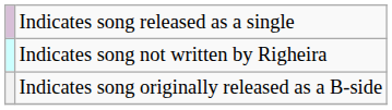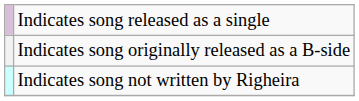 <table class="wikitable" style="font-size:90%;">
 <tr>
 <th scope="row" style="background-color:#D8BFD8"></th>
 <td>Indicates song released as a single</td>
 </tr>
 <tr>
+<th scope="row"></th>
+<td>Indicates song originally released as a B-side</td>
+</tr>
+<tr>
 <th scope="row" style="background-color:#CCFFFF"></th>
 <td>Indicates song not written by Righeira</td>
 </tr>
 <tr>
-<th scope="row"></th>
-<td>Indicates song originally released as a B-side</td>
-</tr>
-<tr>
 </tr>
 </table>
